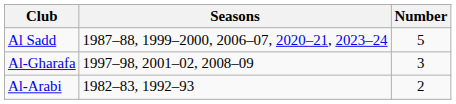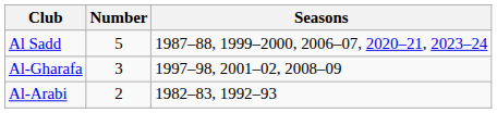 <table class="wikitable sortable">
 <tr>
 <th>Club</th>
+<th>Number</th>
 <th>Seasons</th>
-<th>Number</th>
 </tr>
 <tr>
 <td><a href='#'>Al Sadd</a></td>
+<td style="text-align:center">5</td>
 <td>1987–88, 1999–2000, 2006–07, <a href='#'>2020–21</a>, <a href='#'>2023–24</a></td>
-<td style="text-align:center">5</td>
 </tr>
 <tr>
 <td><a href='#'>Al-Gharafa</a></td>
+<td style="text-align:center">3</td>
 <td>1997–98, 2001–02, 2008–09</td>
-<td style="text-align:center">3</td>
 </tr>
 <tr>
 <td><a href='#'>Al-Arabi</a></td>
+<td style="text-align:center">2</td>
 <td>1982–83, 1992–93</td>
-<td style="text-align:center">2</td>
 </tr>
 </table>
